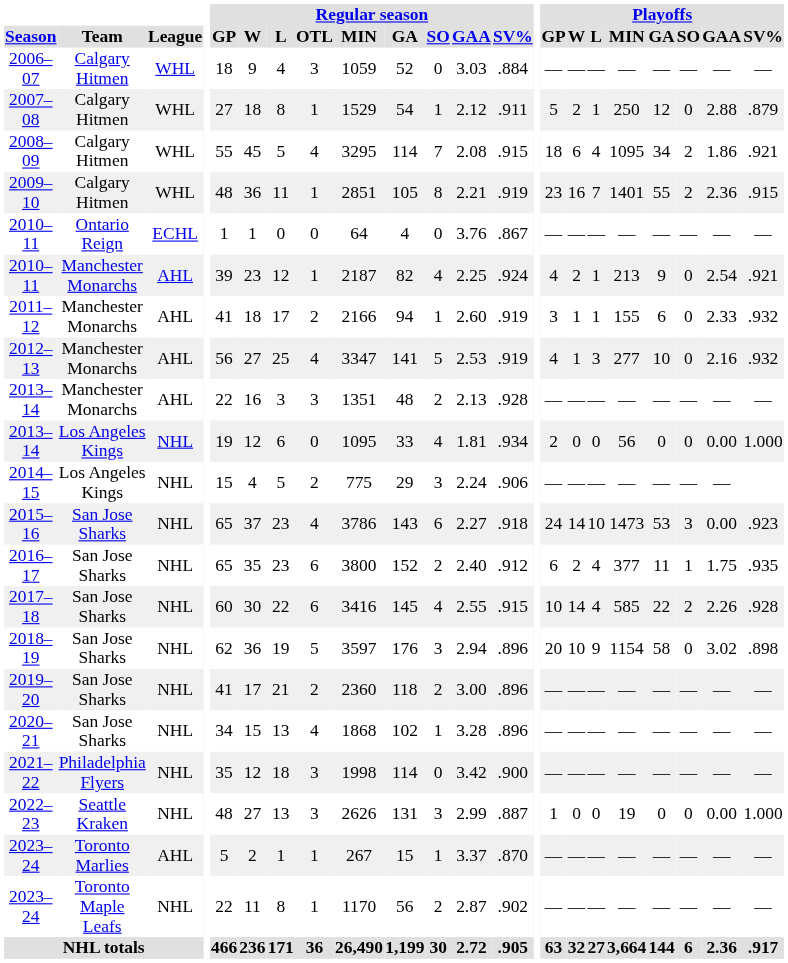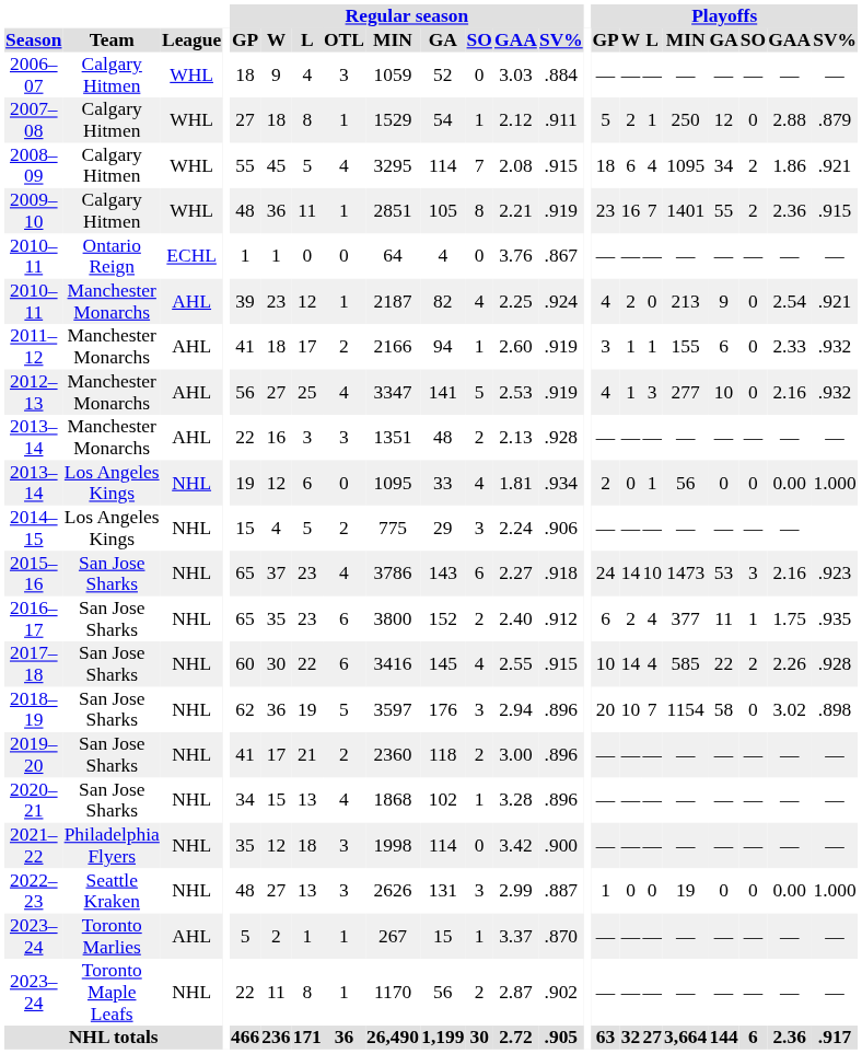 <table border="0" cellpadding="1" cellspacing="0" style="text-align:center; width:90%">
 <tr style="background:#e0e0e0;">
 <th colspan="4" style="background:#fff;"> </th>
 <th colspan="9" style="background:#e0e0e0;"><a href='#'>Regular season</a></th>
 <th style="background:#fff;"> </th>
 <th colspan="8" style="background:#e0e0e0;"><a href='#'>Playoffs</a></th>
 </tr>
 <tr style="background:#e0e0e0;">
 <th><a href='#'>Season</a></th>
 <th>Team</th>
 <th>League</th>
 <th rowspan="99" style="background:#fff;"> </th>
 <th>GP</th>
 <th>W</th>
 <th>L</th>
 <th>OTL</th>
 <th>MIN</th>
 <th>GA</th>
 <th><a href='#'>SO</a></th>
 <th><a href='#'>GAA</a></th>
 <th><a href='#'>SV%</a></th>
 <th rowspan="99" style="background:#fff;"> </th>
 <th>GP</th>
 <th>W</th>
 <th>L</th>
 <th>MIN</th>
 <th>GA</th>
 <th>SO</th>
 <th>GAA</th>
 <th>SV%</th>
 </tr>
 <tr>
 <td><a href='#'>2006–07</a></td>
 <td><a href='#'>Calgary Hitmen</a></td>
 <td><a href='#'>WHL</a></td>
 <td>18</td>
 <td>9</td>
 <td>4</td>
 <td>3</td>
 <td>1059</td>
 <td>52</td>
 <td>0</td>
 <td>3.03</td>
 <td>.884</td>
 <td>—</td>
 <td>—</td>
 <td>—</td>
 <td>—</td>
 <td>—</td>
 <td>—</td>
 <td>—</td>
 <td>—</td>
 </tr>
 <tr style="background:#f0f0f0;">
 <td><a href='#'>2007–08</a></td>
 <td>Calgary Hitmen</td>
 <td>WHL</td>
 <td>27</td>
 <td>18</td>
 <td>8</td>
 <td>1</td>
 <td>1529</td>
 <td>54</td>
 <td>1</td>
 <td>2.12</td>
 <td>.911</td>
 <td>5</td>
 <td>2</td>
 <td>1</td>
 <td>250</td>
 <td>12</td>
 <td>0</td>
 <td>2.88</td>
 <td>.879</td>
 </tr>
 <tr>
 <td><a href='#'>2008–09</a></td>
 <td>Calgary Hitmen</td>
 <td>WHL</td>
 <td>55</td>
 <td>45</td>
 <td>5</td>
 <td>4</td>
 <td>3295</td>
 <td>114</td>
 <td>7</td>
 <td>2.08</td>
 <td>.915</td>
 <td>18</td>
 <td>6</td>
 <td>4</td>
 <td>1095</td>
 <td>34</td>
 <td>2</td>
 <td>1.86</td>
 <td>.921</td>
 </tr>
 <tr style="background:#f0f0f0;">
 <td><a href='#'>2009–10</a></td>
 <td>Calgary Hitmen</td>
 <td>WHL</td>
 <td>48</td>
 <td>36</td>
 <td>11</td>
 <td>1</td>
 <td>2851</td>
 <td>105</td>
 <td>8</td>
 <td>2.21</td>
 <td>.919</td>
 <td>23</td>
 <td>16</td>
 <td>7</td>
 <td>1401</td>
 <td>55</td>
 <td>2</td>
 <td>2.36</td>
 <td>.915</td>
 </tr>
 <tr>
 <td><a href='#'>2010–11</a></td>
 <td><a href='#'>Ontario Reign</a></td>
 <td><a href='#'>ECHL</a></td>
 <td>1</td>
 <td>1</td>
 <td>0</td>
 <td>0</td>
 <td>64</td>
 <td>4</td>
 <td>0</td>
 <td>3.76</td>
 <td>.867</td>
 <td>—</td>
 <td>—</td>
 <td>—</td>
 <td>—</td>
 <td>—</td>
 <td>—</td>
 <td>—</td>
 <td>—</td>
 </tr>
 <tr style="background:#f0f0f0;">
 <td><a href='#'>2010–11</a></td>
 <td><a href='#'>Manchester Monarchs</a></td>
 <td><a href='#'>AHL</a></td>
 <td>39</td>
 <td>23</td>
 <td>12</td>
 <td>1</td>
 <td>2187</td>
 <td>82</td>
 <td>4</td>
 <td>2.25</td>
 <td>.924</td>
 <td>4</td>
 <td>2</td>
-<td>1</td>
+<td>0</td>
 <td>213</td>
 <td>9</td>
 <td>0</td>
 <td>2.54</td>
 <td>.921</td>
 </tr>
 <tr>
 <td><a href='#'>2011–12</a></td>
 <td>Manchester Monarchs</td>
 <td>AHL</td>
 <td>41</td>
 <td>18</td>
 <td>17</td>
 <td>2</td>
 <td>2166</td>
 <td>94</td>
 <td>1</td>
 <td>2.60</td>
 <td>.919</td>
 <td>3</td>
 <td>1</td>
 <td>1</td>
 <td>155</td>
 <td>6</td>
 <td>0</td>
 <td>2.33</td>
 <td>.932</td>
 </tr>
 <tr style="background:#f0f0f0;">
 <td><a href='#'>2012–13</a></td>
 <td>Manchester Monarchs</td>
 <td>AHL</td>
 <td>56</td>
 <td>27</td>
 <td>25</td>
 <td>4</td>
 <td>3347</td>
 <td>141</td>
 <td>5</td>
 <td>2.53</td>
 <td>.919</td>
 <td>4</td>
 <td>1</td>
 <td>3</td>
 <td>277</td>
 <td>10</td>
 <td>0</td>
 <td>2.16</td>
 <td>.932</td>
 </tr>
 <tr>
 <td><a href='#'>2013–14</a></td>
 <td>Manchester Monarchs</td>
 <td>AHL</td>
 <td>22</td>
 <td>16</td>
 <td>3</td>
 <td>3</td>
 <td>1351</td>
 <td>48</td>
 <td>2</td>
 <td>2.13</td>
 <td>.928</td>
 <td>—</td>
 <td>—</td>
 <td>—</td>
 <td>—</td>
 <td>—</td>
 <td>—</td>
 <td>—</td>
 <td>—</td>
 </tr>
 <tr style="background:#f0f0f0;">
 <td><a href='#'>2013–14</a></td>
 <td><a href='#'>Los Angeles Kings</a></td>
 <td><a href='#'>NHL</a></td>
 <td>19</td>
 <td>12</td>
 <td>6</td>
 <td>0</td>
 <td>1095</td>
 <td>33</td>
 <td>4</td>
 <td>1.81</td>
 <td>.934</td>
 <td>2</td>
 <td>0</td>
-<td>0</td>
+<td>1</td>
 <td>56</td>
 <td>0</td>
 <td>0</td>
 <td>0.00</td>
 <td>1.000</td>
 </tr>
 <tr>
 <td><a href='#'>2014–15</a></td>
 <td>Los Angeles Kings</td>
 <td>NHL</td>
 <td>15</td>
 <td>4</td>
 <td>5</td>
 <td>2</td>
 <td>775</td>
 <td>29</td>
 <td>3</td>
 <td>2.24</td>
 <td>.906</td>
 <td>—</td>
 <td>—</td>
 <td>—</td>
 <td>—</td>
 <td>—</td>
 <td>—</td>
 <td>—</td>
 </tr>
 <tr style="background:#f0f0f0;">
 <td><a href='#'>2015–16</a></td>
 <td><a href='#'>San Jose Sharks</a></td>
 <td>NHL</td>
 <td>65</td>
 <td>37</td>
 <td>23</td>
 <td>4</td>
 <td>3786</td>
 <td>143</td>
 <td>6</td>
 <td>2.27</td>
 <td>.918</td>
 <td>24</td>
 <td>14</td>
 <td>10</td>
 <td>1473</td>
 <td>53</td>
 <td>3</td>
-<td>0.00</td>
+<td>2.16</td>
 <td>.923</td>
 </tr>
 <tr>
 <td><a href='#'>2016–17</a></td>
 <td>San Jose Sharks</td>
 <td>NHL</td>
 <td>65</td>
 <td>35</td>
 <td>23</td>
 <td>6</td>
 <td>3800</td>
 <td>152</td>
 <td>2</td>
 <td>2.40</td>
 <td>.912</td>
 <td>6</td>
 <td>2</td>
 <td>4</td>
 <td>377</td>
 <td>11</td>
 <td>1</td>
 <td>1.75</td>
 <td>.935</td>
 </tr>
 <tr style="background:#f0f0f0;">
 <td><a href='#'>2017–18</a></td>
 <td>San Jose Sharks</td>
 <td>NHL</td>
 <td>60</td>
 <td>30</td>
 <td>22</td>
 <td>6</td>
 <td>3416</td>
 <td>145</td>
 <td>4</td>
 <td>2.55</td>
 <td>.915</td>
 <td>10</td>
 <td>14</td>
 <td>4</td>
 <td>585</td>
 <td>22</td>
 <td>2</td>
 <td>2.26</td>
 <td>.928</td>
 </tr>
 <tr>
 <td><a href='#'>2018–19</a></td>
 <td>San Jose Sharks</td>
 <td>NHL</td>
 <td>62</td>
 <td>36</td>
 <td>19</td>
 <td>5</td>
 <td>3597</td>
 <td>176</td>
 <td>3</td>
 <td>2.94</td>
 <td>.896</td>
 <td>20</td>
 <td>10</td>
-<td>9</td>
+<td>7</td>
 <td>1154</td>
 <td>58</td>
 <td>0</td>
 <td>3.02</td>
 <td>.898</td>
 </tr>
 <tr style="background:#f0f0f0;">
 <td><a href='#'>2019–20</a></td>
 <td>San Jose Sharks</td>
 <td>NHL</td>
 <td>41</td>
 <td>17</td>
 <td>21</td>
 <td>2</td>
 <td>2360</td>
 <td>118</td>
 <td>2</td>
 <td>3.00</td>
 <td>.896</td>
 <td>—</td>
 <td>—</td>
 <td>—</td>
 <td>—</td>
 <td>—</td>
 <td>—</td>
 <td>—</td>
 <td>—</td>
 </tr>
 <tr>
 <td><a href='#'>2020–21</a></td>
 <td>San Jose Sharks</td>
 <td>NHL</td>
 <td>34</td>
 <td>15</td>
 <td>13</td>
 <td>4</td>
 <td>1868</td>
 <td>102</td>
 <td>1</td>
 <td>3.28</td>
 <td>.896</td>
 <td>—</td>
 <td>—</td>
 <td>—</td>
 <td>—</td>
 <td>—</td>
 <td>—</td>
 <td>—</td>
 <td>—</td>
 </tr>
 <tr style="background:#f0f0f0;">
 <td><a href='#'>2021–22</a></td>
 <td><a href='#'>Philadelphia Flyers</a></td>
 <td>NHL</td>
 <td>35</td>
 <td>12</td>
 <td>18</td>
 <td>3</td>
 <td>1998</td>
 <td>114</td>
 <td>0</td>
 <td>3.42</td>
 <td>.900</td>
 <td>—</td>
 <td>—</td>
 <td>—</td>
 <td>—</td>
 <td>—</td>
 <td>—</td>
 <td>—</td>
 <td>—</td>
 </tr>
 <tr>
 <td><a href='#'>2022–23</a></td>
 <td><a href='#'>Seattle Kraken</a></td>
 <td>NHL</td>
 <td>48</td>
 <td>27</td>
 <td>13</td>
 <td>3</td>
 <td>2626</td>
 <td>131</td>
 <td>3</td>
 <td>2.99</td>
 <td>.887</td>
 <td>1</td>
 <td>0</td>
 <td>0</td>
 <td>19</td>
 <td>0</td>
 <td>0</td>
 <td>0.00</td>
 <td>1.000</td>
 </tr>
 <tr style="background:#f0f0f0;">
 <td><a href='#'>2023–24</a></td>
 <td><a href='#'>Toronto Marlies</a></td>
 <td>AHL</td>
 <td>5</td>
 <td>2</td>
 <td>1</td>
 <td>1</td>
 <td>267</td>
 <td>15</td>
 <td>1</td>
 <td>3.37</td>
 <td>.870</td>
 <td>—</td>
 <td>—</td>
 <td>—</td>
 <td>—</td>
 <td>—</td>
 <td>—</td>
 <td>—</td>
 <td>—</td>
 </tr>
 <tr>
 <td><a href='#'>2023–24</a></td>
 <td><a href='#'>Toronto Maple Leafs</a></td>
 <td>NHL</td>
 <td>22</td>
 <td>11</td>
 <td>8</td>
 <td>1</td>
 <td>1170</td>
 <td>56</td>
 <td>2</td>
 <td>2.87</td>
 <td>.902</td>
 <td>—</td>
 <td>—</td>
 <td>—</td>
 <td>—</td>
 <td>—</td>
 <td>—</td>
 <td>—</td>
 <td>—</td>
 </tr>
 <tr style="background:#e0e0e0;">
 <th colspan="3">NHL totals</th>
 <th>466</th>
 <th>236</th>
 <th>171</th>
 <th>36</th>
 <th>26,490</th>
 <th>1,199</th>
 <th>30</th>
 <th>2.72</th>
 <th>.905</th>
 <th>63</th>
 <th>32</th>
 <th>27</th>
 <th>3,664</th>
 <th>144</th>
 <th>6</th>
 <th>2.36</th>
 <th>.917</th>
 </tr>
 </table>
